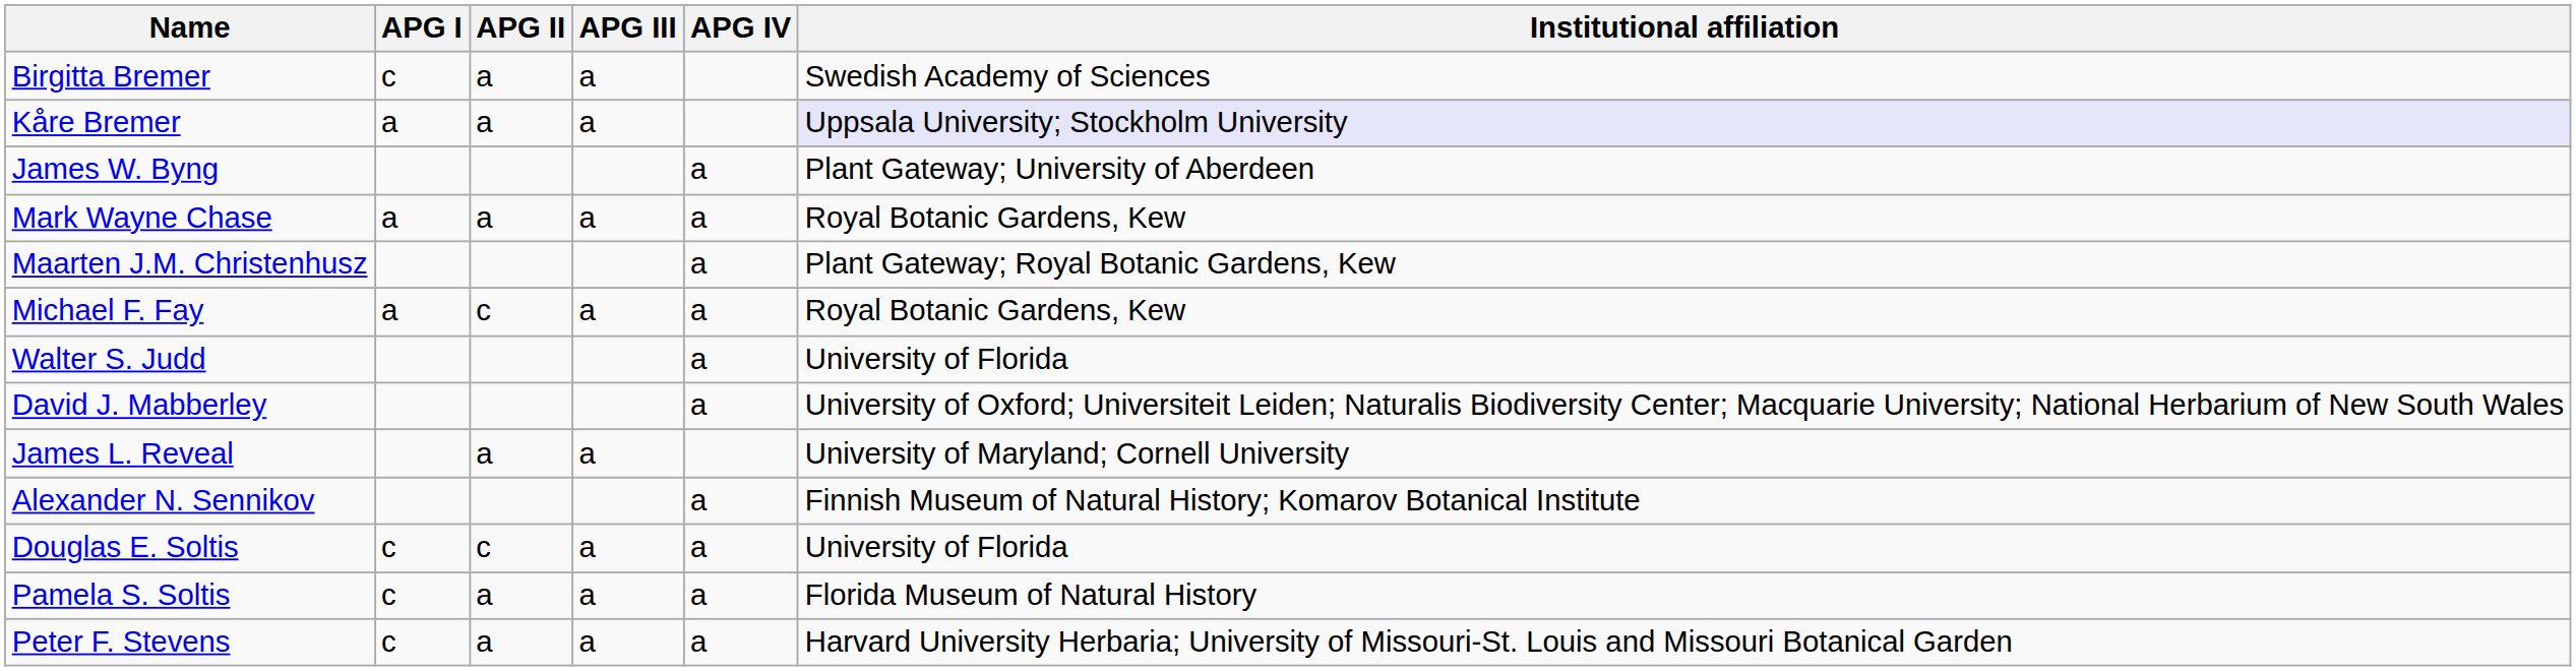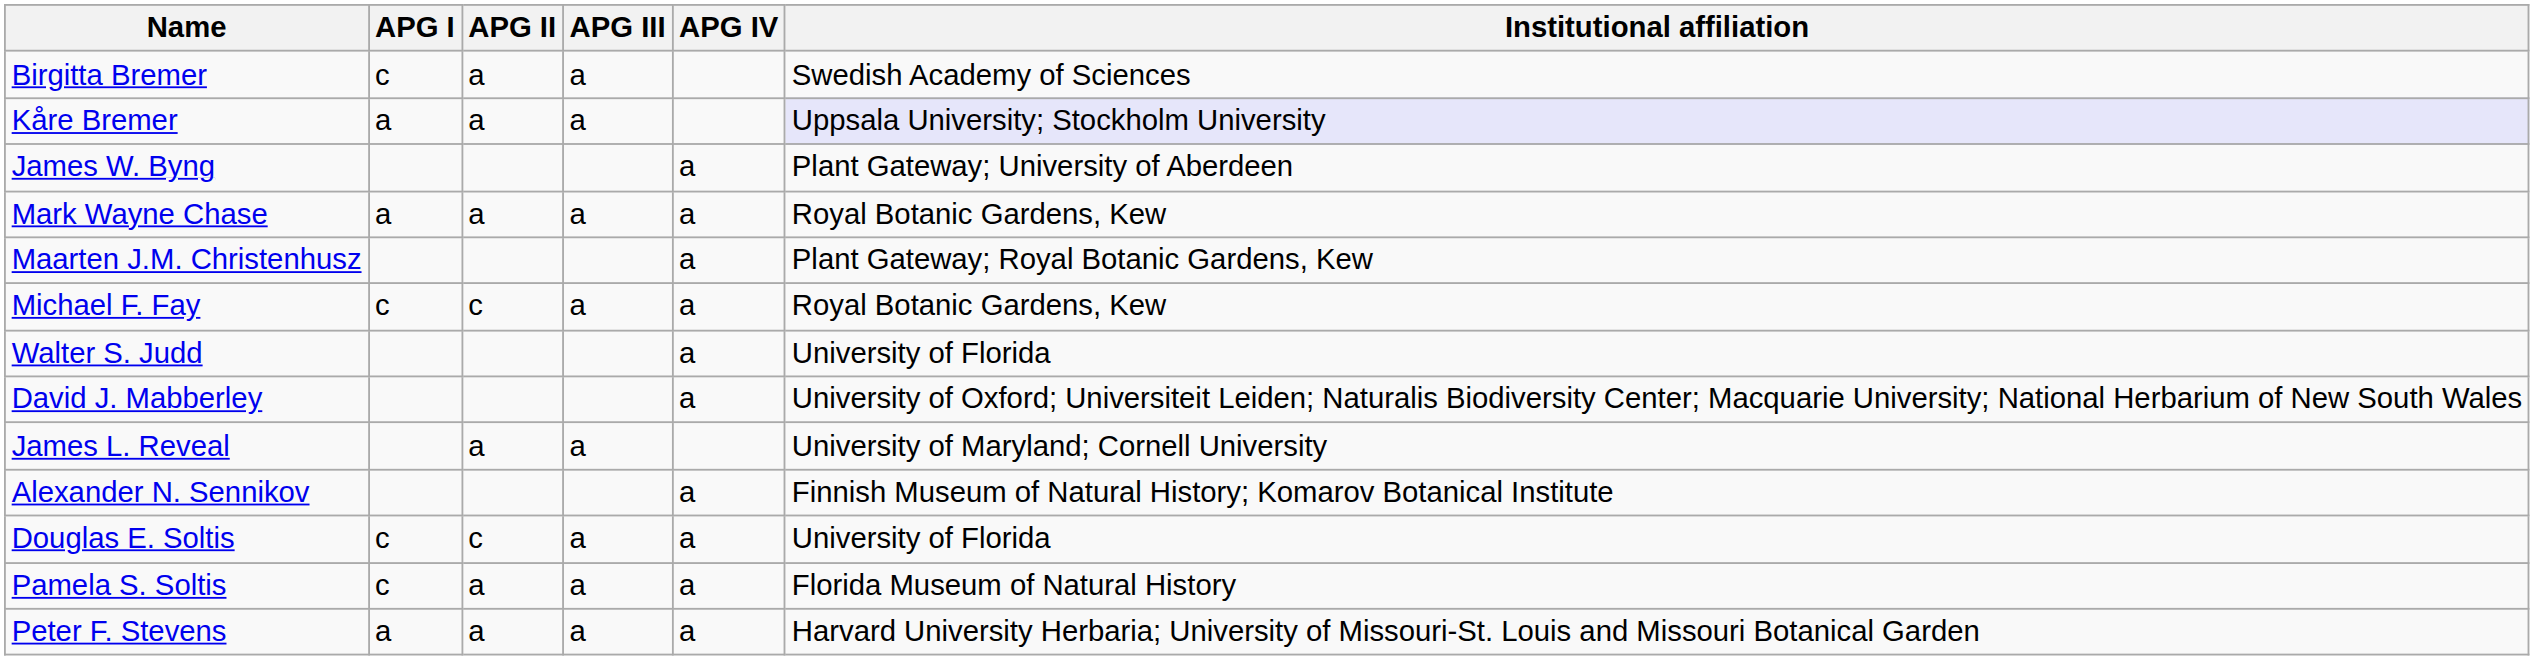 <table class="wikitable">
 <tr>
 <th>Name</th>
 <th>APG I</th>
 <th>APG II</th>
 <th>APG III</th>
 <th>APG IV</th>
 <th>Institutional affiliation</th>
 </tr>
 <tr>
 <td><a href='#'>Birgitta Bremer</a></td>
 <td>c</td>
 <td>a</td>
 <td>a</td>
 <td></td>
 <td>Swedish Academy of Sciences</td>
 </tr>
 <tr>
 <td><a href='#'>Kåre Bremer</a></td>
 <td>a</td>
 <td>a</td>
 <td>a</td>
 <td></td>
 <td style="background: lavender;">Uppsala University; Stockholm University</td>
 </tr>
 <tr>
 <td><a href='#'>James W. Byng</a></td>
 <td></td>
 <td></td>
 <td></td>
 <td>a</td>
 <td>Plant Gateway; University of Aberdeen</td>
 </tr>
 <tr>
 <td><a href='#'>Mark Wayne Chase</a></td>
 <td>a</td>
 <td>a</td>
 <td>a</td>
 <td>a</td>
 <td>Royal Botanic Gardens, Kew</td>
 </tr>
 <tr>
 <td><a href='#'>Maarten J.M. Christenhusz</a></td>
 <td></td>
 <td></td>
 <td></td>
 <td>a</td>
 <td>Plant Gateway; Royal Botanic Gardens, Kew</td>
 </tr>
 <tr>
 <td><a href='#'>Michael F. Fay</a></td>
-<td>a</td>
+<td>c</td>
 <td>c</td>
 <td>a</td>
 <td>a</td>
 <td>Royal Botanic Gardens, Kew</td>
 </tr>
 <tr>
 <td><a href='#'>Walter S. Judd</a></td>
 <td></td>
 <td></td>
 <td></td>
 <td>a</td>
 <td>University of Florida</td>
 </tr>
 <tr>
 <td><a href='#'>David J. Mabberley</a></td>
 <td></td>
 <td></td>
 <td></td>
 <td>a</td>
 <td>University of Oxford; Universiteit Leiden; Naturalis Biodiversity Center; Macquarie University; National Herbarium of New South Wales</td>
 </tr>
 <tr>
 <td><a href='#'>James L. Reveal</a></td>
 <td></td>
 <td>a</td>
 <td>a</td>
 <td></td>
 <td>University of Maryland; Cornell University</td>
 </tr>
 <tr>
 <td><a href='#'>Alexander N. Sennikov</a></td>
 <td></td>
 <td></td>
 <td></td>
 <td>a</td>
 <td>Finnish Museum of Natural History; Komarov Botanical Institute</td>
 </tr>
 <tr>
 <td><a href='#'>Douglas E. Soltis</a></td>
 <td>c</td>
 <td>c</td>
 <td>a</td>
 <td>a</td>
 <td>University of Florida</td>
 </tr>
 <tr>
 <td><a href='#'>Pamela S. Soltis</a></td>
 <td>c</td>
 <td>a</td>
 <td>a</td>
 <td>a</td>
 <td>Florida Museum of Natural History</td>
 </tr>
 <tr>
 <td><a href='#'>Peter F. Stevens</a></td>
-<td>c</td>
+<td>a</td>
 <td>a</td>
 <td>a</td>
 <td>a</td>
 <td>Harvard University Herbaria; University of Missouri-St. Louis and Missouri Botanical Garden</td>
 </tr>
 </table>
